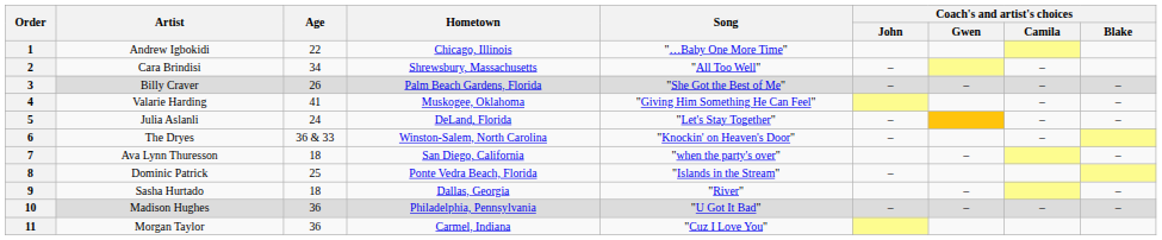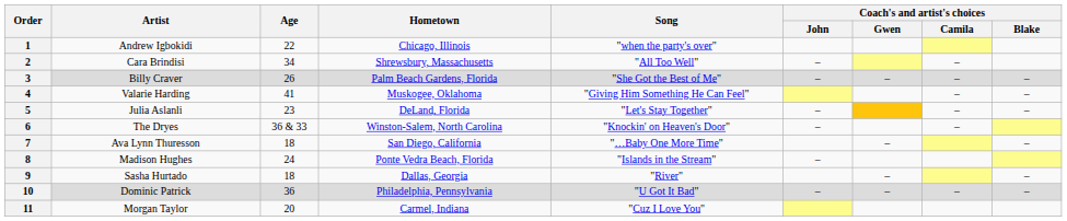 <table class="wikitable" style="text-align:center; line-height:17px; width:100%">
 <tr>
 <th scope="col" rowspan="2" style="width:04%">Order</th>
 <th scope="col" rowspan="2" style="width:18%">Artist</th>
 <th scope="col" rowspan="2" style="width:05%">Age</th>
 <th scope="col" rowspan="2" style="width:20%">Hometown</th>
 <th scope="col" rowspan="2" style="width:20%">Song</th>
 <th scope="col" colspan="4" style="width:24%">Coach's and artist's choices</th>
 </tr>
 <tr>
 <th style="width:06%">John</th>
 <th style="width:06%">Gwen</th>
 <th style="width:06%">Camila</th>
 <th style="width:06%">Blake</th>
 </tr>
 <tr>
 <th scope="row">1</th>
 <td>Andrew Igbokidi</td>
 <td>22</td>
 <td><a href='#'>Chicago, Illinois</a></td>
-<td>"<a href='#'>…Baby One More Time</a>"</td>
+<td>"<a href='#'>when the party's over</a>"</td>
 <td><em></em></td>
 <td><em></em></td>
 <td bgcolor="#fdfc8f"><em></em></td>
 <td><em></em></td>
 </tr>
 <tr>
 <th scope="row">2</th>
 <td>Cara Brindisi</td>
 <td>34</td>
 <td><a href='#'>Shrewsbury, Massachusetts</a></td>
 <td>"<a href='#'>All Too Well</a>"</td>
 <td>–</td>
 <td bgcolor="#fdfc8f"><em></em></td>
 <td>–</td>
 <td><em></em></td>
 </tr>
 <tr style="background:#DCDCDC">
 <th scope="row">3</th>
 <td>Billy Craver</td>
 <td>26</td>
 <td><a href='#'>Palm Beach Gardens, Florida</a></td>
 <td>"<a href='#'>She Got the Best of Me</a>"</td>
 <td>–</td>
 <td>–</td>
 <td>–</td>
 <td>–</td>
 </tr>
 <tr>
 <th scope="row">4</th>
 <td>Valarie Harding</td>
 <td>41</td>
 <td><a href='#'>Muskogee, Oklahoma</a></td>
 <td>"<a href='#'>Giving Him Something He Can Feel</a>"</td>
 <td bgcolor="#fdfc8f"><em></em></td>
 <td><em></em></td>
 <td>–</td>
 <td>–</td>
 </tr>
 <tr>
 <th scope="row">5</th>
 <td>Julia Aslanli</td>
-<td>24</td>
+<td>23</td>
 <td><a href='#'>DeLand, Florida</a></td>
 <td>"<a href='#'>Let's Stay Together</a>"</td>
 <td>–</td>
 <td bgcolor="#ffc40c"><em></em></td>
 <td>–</td>
 <td>–</td>
 </tr>
 <tr>
 <th scope="row">6</th>
 <td>The Dryes<br></td>
 <td>36 & 33</td>
 <td><a href='#'>Winston-Salem, North Carolina</a></td>
 <td>"<a href='#'>Knockin' on Heaven's Door</a>"</td>
 <td>–</td>
 <td><em></em></td>
 <td>–</td>
 <td bgcolor="#fdfc8f"><em></em></td>
 </tr>
 <tr>
 <th scope="row">7</th>
 <td>Ava Lynn Thuresson</td>
 <td>18</td>
 <td><a href='#'>San Diego, California</a></td>
-<td>"<a href='#'>when the party's over</a>"</td>
+<td>"<a href='#'>…Baby One More Time</a>"</td>
 <td><em></em></td>
 <td>–</td>
 <td bgcolor="#fdfc8f"><em></em></td>
 <td>–</td>
 </tr>
 <tr>
 <th scope="row">8</th>
-<td>Dominic Patrick</td>
-<td>25</td>
+<td>Madison Hughes</td>
+<td>24</td>
 <td><a href='#'>Ponte Vedra Beach, Florida</a></td>
 <td>"<a href='#'>Islands in the Stream</a>"</td>
 <td>–</td>
 <td><em></em></td>
 <td><em></em></td>
 <td bgcolor="#fdfc8f"><em></em></td>
 </tr>
 <tr>
 <th scope="row">9</th>
 <td>Sasha Hurtado</td>
 <td>18</td>
 <td><a href='#'>Dallas, Georgia</a></td>
 <td>"<a href='#'>River</a>"</td>
 <td><em></em></td>
 <td>–</td>
 <td bgcolor="#fdfc8f"><em></em></td>
 <td>–</td>
 </tr>
 <tr style="background:#DCDCDC">
 <th scope="row">10</th>
-<td>Madison Hughes</td>
+<td>Dominic Patrick</td>
 <td>36</td>
 <td><a href='#'>Philadelphia, Pennsylvania</a></td>
 <td>"<a href='#'>U Got It Bad</a>"</td>
 <td>–</td>
 <td>–</td>
 <td>–</td>
 <td>–</td>
 </tr>
 <tr>
 <th scope="row">11</th>
 <td>Morgan Taylor</td>
-<td>36</td>
+<td>20</td>
 <td><a href='#'>Carmel, Indiana</a></td>
 <td>"<a href='#'>Cuz I Love You</a>"</td>
 <td bgcolor="#fdfc8f"><em></em></td>
 <td><em></em></td>
 <td><em></em></td>
 <td><em></em></td>
 </tr>
 </table>
